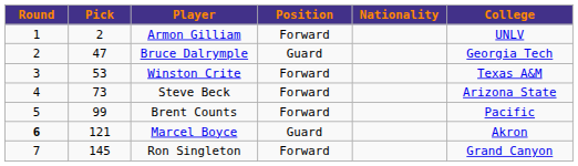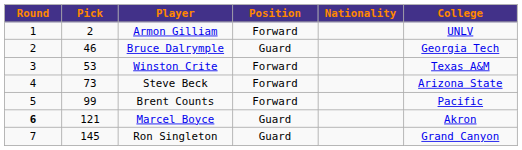 <table class="wikitable sortable sortable">
 <tr>
 <th style="background:#423189; color:#FF8800" width="10%">Round</th>
 <th style="background:#423189; color:#FF8800" width="10%">Pick</th>
 <th style="background:#423189; color:#FF8800" width="20%">Player</th>
 <th style="background:#423189; color:#FF8800" width="15%">Position</th>
 <th style="background:#423189; color:#FF8800" width="15%">Nationality</th>
 <th style="background:#423189; color:#FF8800" width="20%">College</th>
 </tr>
 <tr style="text-align: center">
 <td>1</td>
 <td>2</td>
 <td><a href='#'>Armon Gilliam</a></td>
 <td>Forward</td>
 <td></td>
 <td><a href='#'>UNLV</a></td>
 </tr>
 <tr style="text-align: center">
 <td>2</td>
-<td>47</td>
+<td>46</td>
 <td><a href='#'>Bruce Dalrymple</a></td>
 <td>Guard</td>
 <td></td>
 <td><a href='#'>Georgia Tech</a></td>
 </tr>
 <tr style="text-align: center">
 <td>3</td>
 <td>53</td>
 <td><a href='#'>Winston Crite</a></td>
 <td>Forward</td>
 <td></td>
 <td><a href='#'>Texas A&M</a></td>
 </tr>
 <tr style="text-align: center">
 <td>4</td>
 <td>73</td>
 <td>Steve Beck</td>
 <td>Forward</td>
 <td></td>
 <td><a href='#'>Arizona State</a></td>
 </tr>
 <tr style="text-align: center">
 <td>5</td>
 <td>99</td>
 <td>Brent Counts</td>
 <td>Forward</td>
 <td></td>
 <td><a href='#'>Pacific</a></td>
 </tr>
 <tr style="text-align: center">
 <td><strong>6</strong></td>
 <td>121</td>
 <td><a href='#'>Marcel Boyce</a></td>
 <td>Guard</td>
 <td></td>
 <td><a href='#'>Akron</a></td>
 </tr>
 <tr style="text-align: center">
 <td>7</td>
 <td>145</td>
 <td>Ron Singleton</td>
-<td>Forward</td>
+<td>Guard</td>
 <td></td>
 <td><a href='#'>Grand Canyon</a></td>
 </tr>
 </table>
